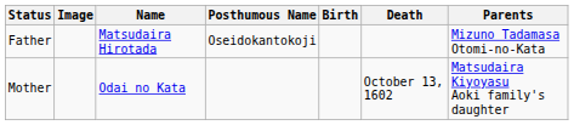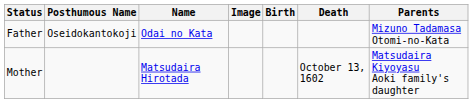 <table class="wikitable">
 <tr>
 <th>Status</th>
+<th>Posthumous Name</th>
+<th>Name</th>
 <th>Image</th>
-<th>Name</th>
-<th>Posthumous Name</th>
 <th>Birth</th>
 <th>Death</th>
 <th>Parents</th>
 </tr>
 <tr>
 <td>Father</td>
+<td>Oseidokantokoji</td>
+<td><a href='#'>Odai no Kata</a></td>
 <td></td>
-<td><a href='#'>Matsudaira Hirotada</a></td>
-<td>Oseidokantokoji</td>
 <td></td>
 <td></td>
 <td><a href='#'>Mizuno Tadamasa</a><br>Otomi-no-Kata</td>
 </tr>
 <tr>
 <td>Mother</td>
 <td></td>
-<td><a href='#'>Odai no Kata</a></td>
+<td><a href='#'>Matsudaira Hirotada</a></td>
 <td></td>
 <td></td>
 <td>October 13, 1602</td>
 <td><a href='#'>Matsudaira Kiyoyasu</a><br>Aoki family's daughter</td>
 </tr>
 </table>
